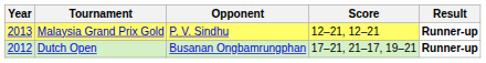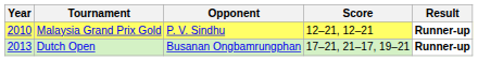 <table class="sortable wikitable" style="font-size: 90%;">
 <tr>
 <th>Year</th>
 <th>Tournament</th>
 <th>Opponent</th>
 <th>Score</th>
 <th>Result</th>
 </tr>
 <tr style="background:#FFFF67">
-<td align="center"><a href='#'>2013</a></td>
+<td align="center"><a href='#'>2010</a></td>
 <td align="left"><a href='#'>Malaysia Grand Prix Gold</a></td>
 <td align="left"> <a href='#'>P. V. Sindhu</a></td>
 <td align="left">12–21, 12–21</td>
 <td style="text-align:left; background:white"> <strong>Runner-up</strong></td>
 </tr>
 <tr style="background:#D4F1C5">
-<td align="center"><a href='#'>2012</a></td>
+<td align="center"><a href='#'>2013</a></td>
 <td align="left"><a href='#'>Dutch Open</a></td>
 <td align="left"> <a href='#'>Busanan Ongbamrungphan</a></td>
 <td align="left">17–21, 21–17, 19–21</td>
 <td style="text-align:left; background:white"> <strong>Runner-up</strong></td>
 </tr>
 </table>
